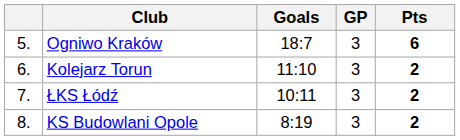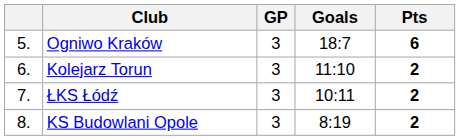 <table class="wikitable">
 <tr>
 <th width="30"></th>
 <th width="200">Club</th>
+<th width="30">GP</th>
 <th width="70">Goals</th>
-<th width="30">GP</th>
 <th width="70">Pts</th>
 </tr>
 <tr bgcolor="#FFFFFF" align="center">
 <td>5.</td>
 <td align="left"><a href='#'>Ogniwo Kraków</a></td>
+<td>3</td>
 <td>18:7</td>
-<td>3</td>
 <td><strong>6</strong></td>
 </tr>
 <tr bgcolor="#FFFFFF" align="center">
 <td>6.</td>
 <td align="left"><a href='#'>Kolejarz Torun</a></td>
+<td>3</td>
 <td>11:10</td>
-<td>3</td>
 <td><strong>2</strong></td>
 </tr>
 <tr bgcolor="#FFFFFF" align="center">
 <td>7.</td>
 <td align="left"><a href='#'>ŁKS Łódź</a></td>
+<td>3</td>
 <td>10:11</td>
-<td>3</td>
 <td><strong>2</strong></td>
 </tr>
 <tr bgcolor="#FFFFFF" align="center">
 <td>8.</td>
 <td align="left"><a href='#'>KS Budowlani Opole</a></td>
+<td>3</td>
 <td>8:19</td>
-<td>3</td>
 <td><strong>2</strong></td>
 </tr>
 </table>
